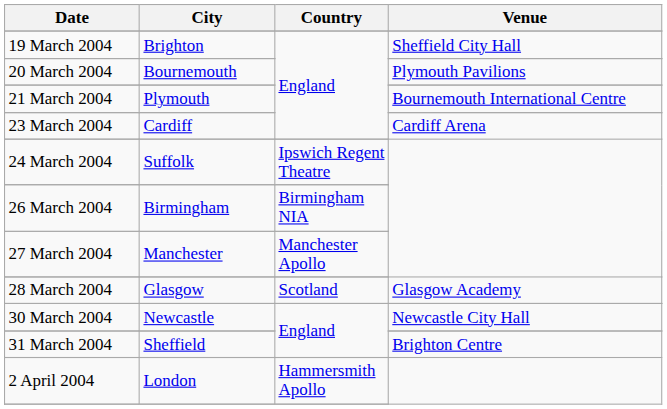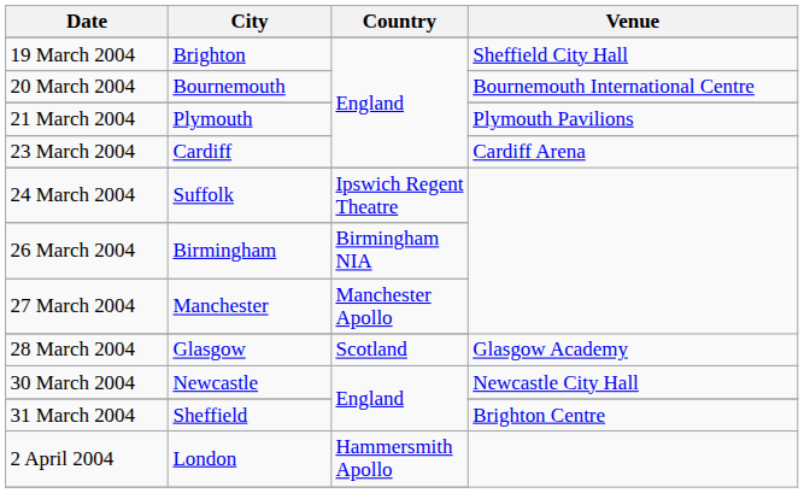 <table class="wikitable">
 <tr>
 <th style="width:120px;">Date</th>
 <th style="width:120px;">City</th>
 <th style="width:100px;">Country</th>
 <th style="width:250px;">Venue</th>
 </tr>
 <tr style="text-align:center;">
 </tr>
 <tr>
 <td>19 March 2004</td>
 <td><a href='#'>Brighton</a></td>
 <td rowspan="7"><a href='#'>England</a></td>
 <td><a href='#'>Sheffield City Hall</a></td>
 </tr>
 <tr style="text-align:center;">
 </tr>
 <tr>
 <td>20 March 2004</td>
 <td><a href='#'>Bournemouth</a></td>
-<td><a href='#'>Plymouth Pavilions</a></td>
+<td><a href='#'>Bournemouth International Centre</a></td>
 </tr>
 <tr style="text-align:center;">
 </tr>
 <tr>
 <td>21 March 2004</td>
 <td><a href='#'>Plymouth</a></td>
-<td><a href='#'>Bournemouth International Centre</a></td>
+<td><a href='#'>Plymouth Pavilions</a></td>
 </tr>
 <tr style="text-align:center;">
 </tr>
 <tr>
 <td>23 March 2004</td>
 <td><a href='#'>Cardiff</a></td>
 <td><a href='#'>Cardiff Arena</a></td>
 </tr>
 <tr style="text-align:center;">
 </tr>
 <tr>
 <td>24 March 2004</td>
 <td><a href='#'>Suffolk</a></td>
 <td><a href='#'>Ipswich Regent Theatre</a></td>
 </tr>
 <tr style="text-align:center;">
 </tr>
 <tr>
 <td>26 March 2004</td>
 <td><a href='#'>Birmingham</a></td>
 <td><a href='#'>Birmingham NIA</a></td>
 </tr>
 <tr style="text-align:center;">
 </tr>
 <tr>
 <td>27 March 2004</td>
 <td><a href='#'>Manchester</a></td>
 <td><a href='#'>Manchester Apollo</a></td>
 </tr>
 <tr style="text-align:center;">
 </tr>
 <tr>
 <td>28 March 2004</td>
 <td><a href='#'>Glasgow</a></td>
 <td><a href='#'>Scotland</a></td>
 <td><a href='#'>Glasgow Academy</a></td>
 </tr>
 <tr style="text-align:center;">
 </tr>
 <tr>
 <td>30 March 2004</td>
 <td><a href='#'>Newcastle</a></td>
 <td rowspan="3"><a href='#'>England</a></td>
 <td><a href='#'>Newcastle City Hall</a></td>
 </tr>
 <tr style="text-align:center;">
 </tr>
 <tr>
 <td>31 March 2004</td>
 <td><a href='#'>Sheffield</a></td>
 <td><a href='#'>Brighton Centre</a></td>
 </tr>
 <tr style="text-align:center;">
 </tr>
 <tr>
 <td>2 April 2004</td>
 <td><a href='#'>London</a></td>
 <td><a href='#'>Hammersmith Apollo</a></td>
 </tr>
 <tr style="text-align:center;">
 </tr>
 <tr>
 </tr>
 </table>
